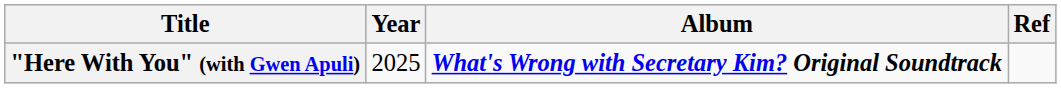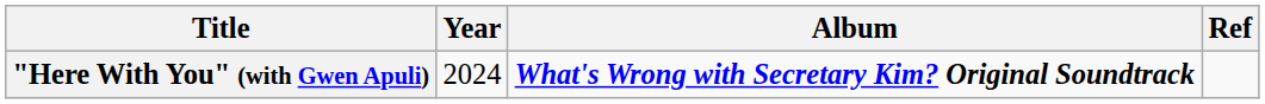 <table class="wikitable plainrowheaders" style="text-align:center;">
 <tr>
 <th scope="col">Title</th>
 <th scope="col">Year</th>
 <th scope="col">Album</th>
 <th scope="col">Ref</th>
 </tr>
 <tr>
 <th scope="row">"Here With You" <small>(with <a href='#'>Gwen Apuli</a>)</small></th>
-<td>2025</td>
+<td>2024</td>
 <td><strong><em><a href='#'>What's Wrong with Secretary Kim?</a></em> <em>Original Soundtrack</em></strong></td>
 <td></td>
 </tr>
 </table>
